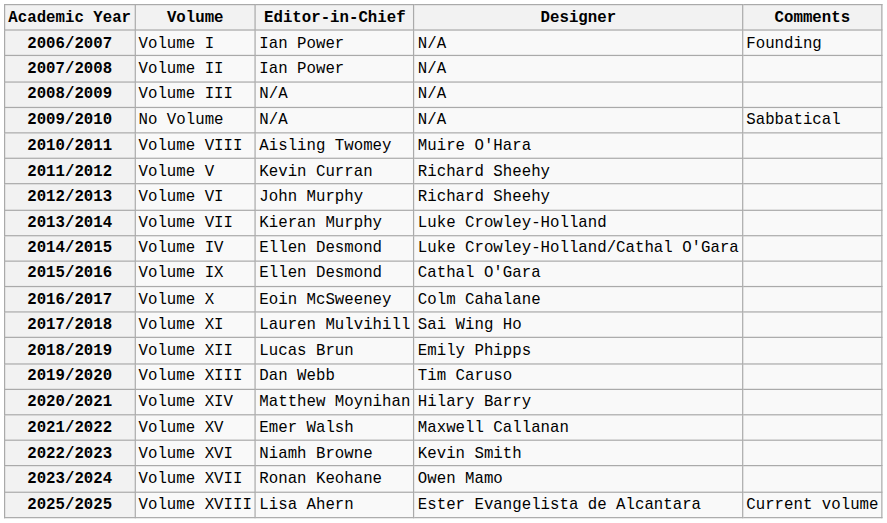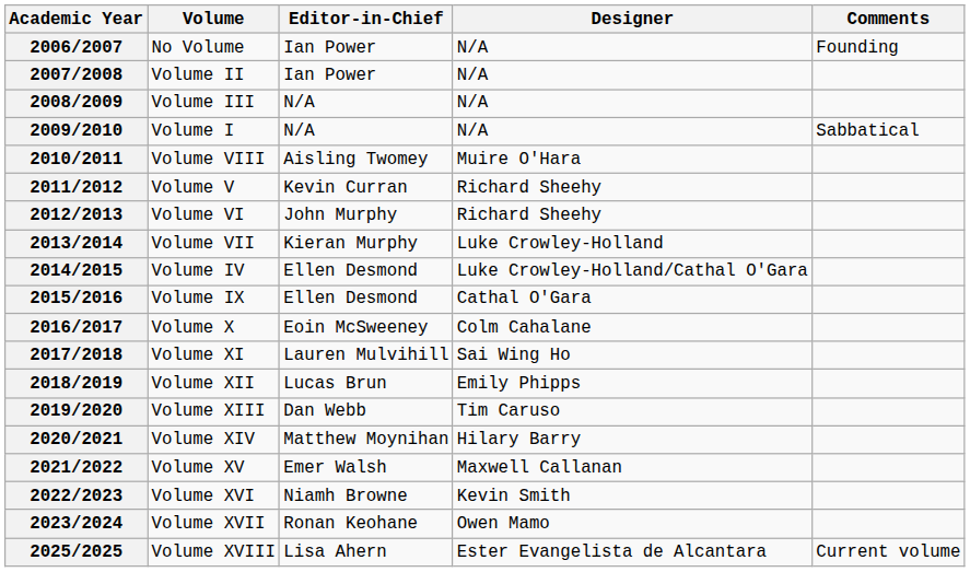 <table class="wikitable sortable mw-collapsible">
 <tr>
 <th>Academic Year</th>
 <th>Volume</th>
 <th>Editor-in-Chief</th>
 <th>Designer</th>
 <th>Comments</th>
 </tr>
 <tr>
 <th>2006/2007</th>
-<td>Volume I</td>
+<td>No Volume</td>
 <td>Ian Power</td>
 <td>N/A</td>
 <td>Founding</td>
 </tr>
 <tr>
 <th>2007/2008</th>
 <td>Volume II</td>
 <td>Ian Power</td>
 <td>N/A</td>
 <td></td>
 </tr>
 <tr>
 <th>2008/2009</th>
 <td>Volume III</td>
 <td>N/A</td>
 <td>N/A</td>
 <td></td>
 </tr>
 <tr>
 <th>2009/2010</th>
-<td>No Volume</td>
+<td>Volume I</td>
 <td>N/A</td>
 <td>N/A</td>
 <td>Sabbatical</td>
 </tr>
 <tr>
 <th>2010/2011</th>
 <td>Volume VIII</td>
 <td>Aisling Twomey</td>
 <td>Muire O'Hara</td>
 <td></td>
 </tr>
 <tr>
 <th>2011/2012</th>
 <td>Volume V</td>
 <td>Kevin Curran</td>
 <td>Richard Sheehy</td>
 <td></td>
 </tr>
 <tr>
 <th>2012/2013</th>
 <td>Volume VI</td>
 <td>John Murphy</td>
 <td>Richard Sheehy</td>
 <td></td>
 </tr>
 <tr>
 <th>2013/2014</th>
 <td>Volume VII</td>
 <td>Kieran Murphy</td>
 <td>Luke Crowley-Holland</td>
 <td></td>
 </tr>
 <tr>
 <th>2014/2015</th>
 <td>Volume IV</td>
 <td>Ellen Desmond</td>
 <td>Luke Crowley-Holland/Cathal O'Gara</td>
 <td></td>
 </tr>
 <tr>
 <th>2015/2016</th>
 <td>Volume IX</td>
 <td>Ellen Desmond</td>
 <td>Cathal O'Gara</td>
 <td></td>
 </tr>
 <tr>
 <th>2016/2017</th>
 <td>Volume X</td>
 <td>Eoin McSweeney</td>
 <td>Colm Cahalane</td>
 <td></td>
 </tr>
 <tr>
 <th>2017/2018</th>
 <td>Volume XI</td>
 <td>Lauren Mulvihill</td>
 <td>Sai Wing Ho</td>
 <td></td>
 </tr>
 <tr>
 <th>2018/2019</th>
 <td>Volume XII</td>
 <td>Lucas Brun</td>
 <td>Emily Phipps</td>
 <td></td>
 </tr>
 <tr>
 <th>2019/2020</th>
 <td>Volume XIII</td>
 <td>Dan Webb</td>
 <td>Tim Caruso</td>
 <td></td>
 </tr>
 <tr>
 <th>2020/2021</th>
 <td>Volume XIV</td>
 <td>Matthew Moynihan</td>
 <td>Hilary Barry</td>
 <td></td>
 </tr>
 <tr>
 <th>2021/2022</th>
 <td>Volume XV</td>
 <td>Emer Walsh</td>
 <td>Maxwell Callanan</td>
 </tr>
 <tr>
 <th>2022/2023</th>
 <td>Volume XVI</td>
 <td>Niamh Browne</td>
 <td>Kevin Smith</td>
 <td></td>
 </tr>
 <tr>
 <th><strong>2023/2024</strong></th>
 <td>Volume XVII</td>
 <td>Ronan Keohane</td>
 <td>Owen Mamo</td>
 <td></td>
 </tr>
 <tr>
 <th><strong>2025/2025</strong></th>
 <td>Volume XVIII</td>
 <td>Lisa Ahern</td>
 <td>Ester Evangelista de Alcantara</td>
 <td>Current volume</td>
 </tr>
 </table>
